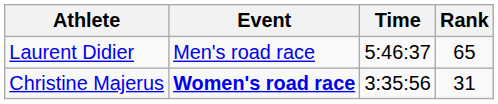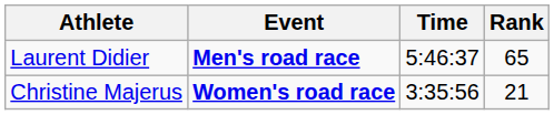 <table class=wikitable style="font-size:90%">
 <tr>
 <th>Athlete</th>
 <th>Event</th>
 <th>Time</th>
 <th>Rank</th>
 </tr>
 <tr align=center>
 <td align=left><a href='#'>Laurent Didier</a></td>
-<td align=left><a href='#'>Men's road race</a></td>
+<td align=left><strong><a href='#'>Men's road race</a></strong></td>
 <td>5:46:37</td>
 <td>65</td>
 </tr>
 <tr align=center>
 <td align=left><a href='#'>Christine Majerus</a></td>
 <td align=left><strong><a href='#'>Women's road race</a></strong></td>
 <td>3:35:56</td>
-<td>31</td>
+<td>21</td>
 </tr>
 </table>
